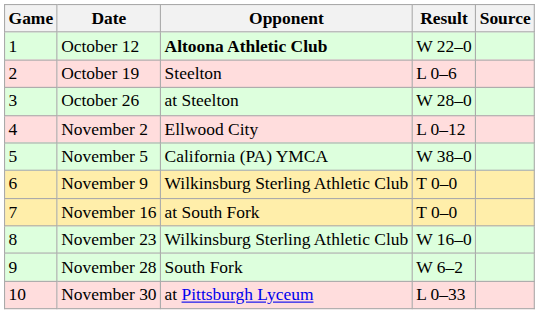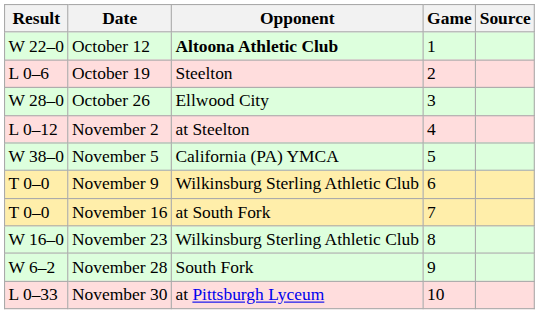 <table class="wikitable">
 <tr>
-<th>Game</th>
+<th>Result</th>
 <th>Date</th>
 <th>Opponent</th>
-<th>Result</th>
+<th>Game</th>
 <th>Source</th>
 </tr>
 <tr style="background: #ddffdd;">
-<td>1</td>
+<td>W 22–0</td>
 <td>October 12</td>
 <td><strong>Altoona Athletic Club</strong></td>
-<td>W 22–0</td>
+<td>1</td>
 <td></td>
 </tr>
 <tr style="background: #ffdddd;">
-<td>2</td>
+<td>L 0–6</td>
 <td>October 19</td>
 <td>Steelton</td>
-<td>L 0–6</td>
+<td>2</td>
 <td></td>
 </tr>
 <tr style="background: #ddffdd;">
+<td>W 28–0</td>
+<td>October 26</td>
+<td>Ellwood City</td>
 <td>3</td>
-<td>October 26</td>
-<td>at Steelton</td>
-<td>W 28–0</td>
 <td></td>
 </tr>
 <tr style="background: #ffdddd;">
+<td>L 0–12</td>
+<td>November 2</td>
+<td>at Steelton</td>
 <td>4</td>
-<td>November 2</td>
-<td>Ellwood City</td>
-<td>L 0–12</td>
 <td></td>
 </tr>
 <tr style="background: #ddffdd;">
-<td>5</td>
+<td>W 38–0</td>
 <td>November 5</td>
 <td>California (PA) YMCA</td>
-<td>W 38–0</td>
+<td>5</td>
 <td></td>
 </tr>
 <tr style="background: #ffeeaa;">
-<td>6</td>
+<td>T 0–0</td>
 <td>November 9</td>
 <td>Wilkinsburg Sterling Athletic Club</td>
-<td>T 0–0</td>
+<td>6</td>
 <td></td>
 </tr>
 <tr style="background: #ffeeaa;">
-<td>7</td>
+<td>T 0–0</td>
 <td>November 16</td>
 <td>at South Fork</td>
-<td>T 0–0</td>
+<td>7</td>
 <td></td>
 </tr>
 <tr style="background: #ddffdd;">
-<td>8</td>
+<td>W 16–0</td>
 <td>November 23</td>
 <td>Wilkinsburg Sterling Athletic Club</td>
-<td>W 16–0</td>
+<td>8</td>
 <td></td>
 </tr>
 <tr style="background: #ddffdd;">
-<td>9</td>
+<td>W 6–2</td>
 <td>November 28</td>
 <td>South Fork</td>
-<td>W 6–2</td>
+<td>9</td>
 <td></td>
 </tr>
 <tr style="background: #ffdddd;">
-<td>10</td>
+<td>L 0–33</td>
 <td>November 30</td>
 <td>at <a href='#'>Pittsburgh Lyceum</a></td>
-<td>L 0–33</td>
+<td>10</td>
 <td></td>
 </tr>
 </table>
